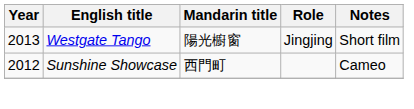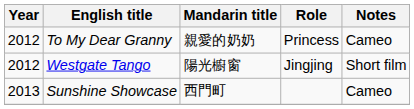 <table class="wikitable sortable">
 <tr>
 <th>Year</th>
 <th>English title</th>
 <th>Mandarin title</th>
 <th>Role</th>
 <th class="unsortable">Notes</th>
 </tr>
 <tr>
-<td>2013</td>
+<td>2012</td>
+<td><em>To My Dear Granny</em></td>
+<td>親愛的奶奶</td>
+<td>Princess</td>
+<td>Cameo</td>
+</tr>
+<tr>
+<td>2012</td>
 <td><em><a href='#'>Westgate Tango</a></em></td>
 <td>陽光櫥窗</td>
 <td>Jingjing</td>
 <td>Short film</td>
 </tr>
 <tr>
-<td>2012</td>
+<td>2013</td>
 <td><em>Sunshine Showcase</em></td>
 <td>西門町</td>
 <td></td>
 <td>Cameo</td>
 </tr>
 <tr>
 </tr>
 </table>
